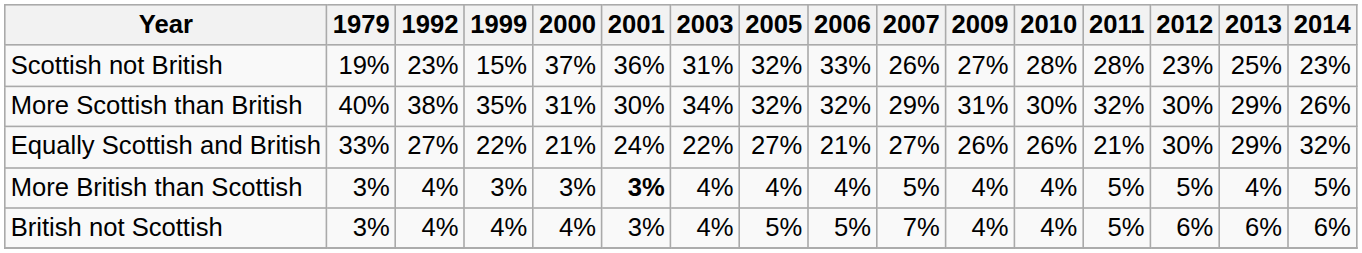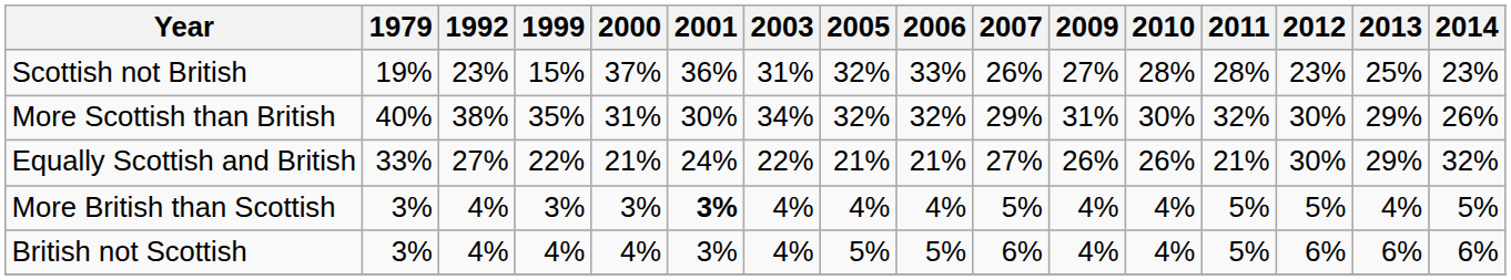 <table class="wikitable" style="text-align:right">
 <tr>
 <th>Year</th>
 <th>1979 </th>
 <th>1992</th>
 <th>1999</th>
 <th>2000</th>
 <th>2001</th>
 <th>2003</th>
 <th>2005</th>
 <th>2006</th>
 <th>2007</th>
 <th>2009</th>
 <th>2010</th>
 <th>2011</th>
 <th>2012</th>
 <th>2013</th>
 <th>2014</th>
 </tr>
 <tr>
 <td style="text-align:left">Scottish not British</td>
 <td>19%</td>
 <td>23%</td>
 <td>15%</td>
 <td>37%</td>
 <td>36%</td>
 <td>31%</td>
 <td>32%</td>
 <td>33%</td>
 <td>26%</td>
 <td>27%</td>
 <td>28%</td>
 <td>28%</td>
 <td>23%</td>
 <td>25%</td>
 <td>23%</td>
 </tr>
 <tr>
 <td style="text-align:left">More Scottish than British</td>
 <td>40%</td>
 <td>38%</td>
 <td>35%</td>
 <td>31%</td>
 <td>30%</td>
 <td>34%</td>
 <td>32%</td>
 <td>32%</td>
 <td>29%</td>
 <td>31%</td>
 <td>30%</td>
 <td>32%</td>
 <td>30%</td>
 <td>29%</td>
 <td>26%</td>
 </tr>
 <tr>
 <td style="text-align:left">Equally Scottish and British</td>
 <td>33%</td>
 <td>27%</td>
 <td>22%</td>
 <td>21%</td>
 <td>24%</td>
 <td>22%</td>
-<td>27%</td>
+<td>21%</td>
 <td>21%</td>
 <td>27%</td>
 <td>26%</td>
 <td>26%</td>
 <td>21%</td>
 <td>30%</td>
 <td>29%</td>
 <td>32%</td>
 </tr>
 <tr>
 <td style="text-align:left">More British than Scottish</td>
 <td>3%</td>
 <td>4%</td>
 <td>3%</td>
 <td>3%</td>
 <td><strong>3%</strong></td>
 <td>4%</td>
 <td>4%</td>
 <td>4%</td>
 <td>5%</td>
 <td>4%</td>
 <td>4%</td>
 <td>5%</td>
 <td>5%</td>
 <td>4%</td>
 <td>5%</td>
 </tr>
 <tr>
 <td style="text-align:left">British not Scottish</td>
 <td>3%</td>
 <td>4%</td>
 <td>4%</td>
 <td>4%</td>
 <td>3%</td>
 <td>4%</td>
 <td>5%</td>
 <td>5%</td>
-<td>7%</td>
+<td>6%</td>
 <td>4%</td>
 <td>4%</td>
 <td>5%</td>
 <td>6%</td>
 <td>6%</td>
 <td>6%</td>
 </tr>
 <tr>
 </tr>
 </table>
